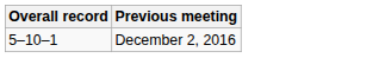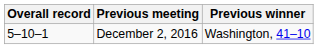 <table class="wikitable">
 <tr>
 <th>Overall record</th>
 <th>Previous meeting</th>
+<th>Previous winner</th>
 </tr>
 <tr>
 <td>5–10–1</td>
 <td>December 2, 2016</td>
+<td>Washington, <a href='#'>41–10</a></td>
 </tr>
 </table>
